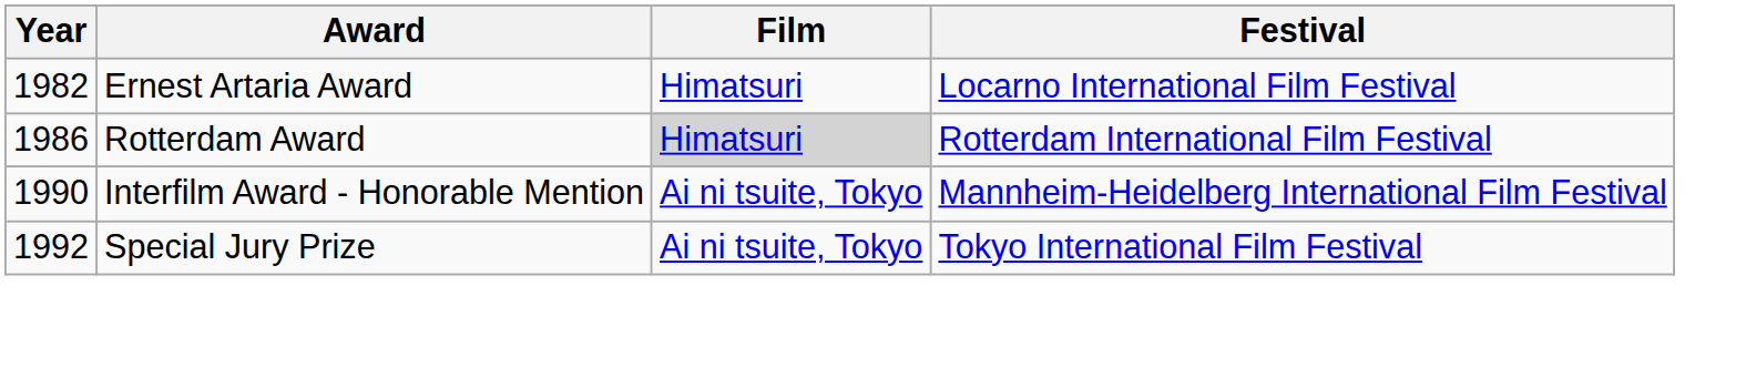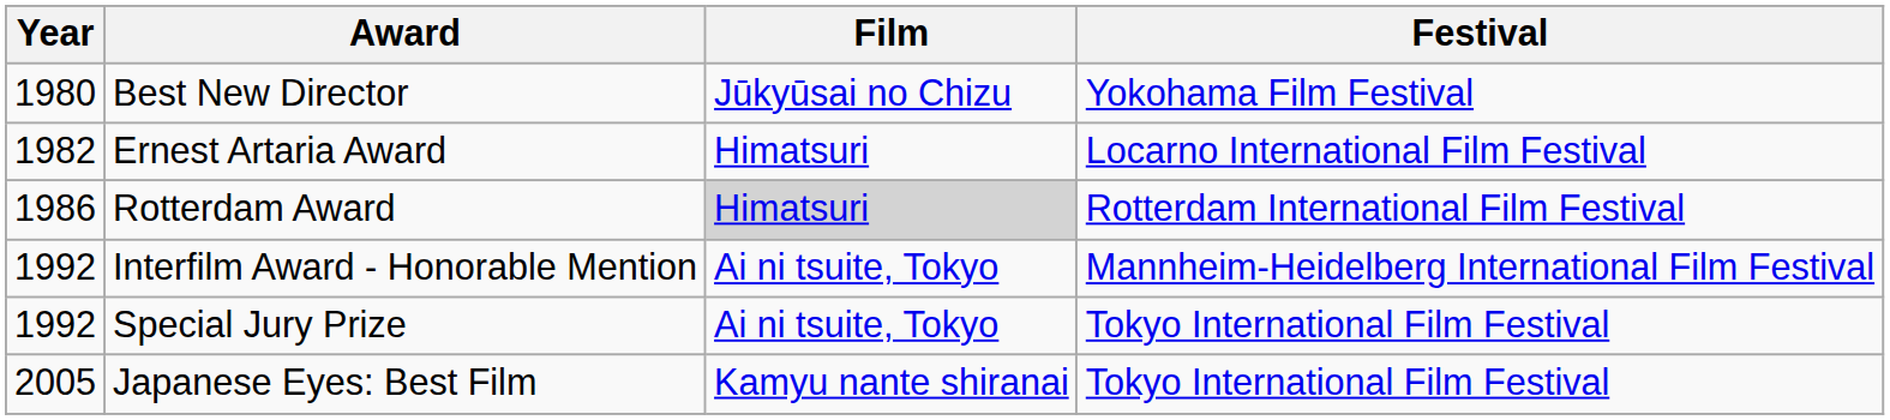 <table class="wikitable">
 <tr>
 <th>Year</th>
 <th>Award</th>
 <th>Film</th>
 <th>Festival</th>
+</tr>
+<tr>
+<td>1980</td>
+<td>Best New Director</td>
+<td><a href='#'>Jūkyūsai no Chizu</a></td>
+<td><a href='#'>Yokohama Film Festival</a></td>
 </tr>
 <tr>
 <td>1982</td>
 <td>Ernest Artaria Award</td>
 <td><a href='#'>Himatsuri</a></td>
 <td><a href='#'>Locarno International Film Festival</a></td>
 </tr>
 <tr>
 <td>1986</td>
 <td>Rotterdam Award</td>
 <td style="background: lightgrey;"><a href='#'>Himatsuri</a></td>
 <td><a href='#'>Rotterdam International Film Festival</a></td>
 </tr>
 <tr>
-<td>1990</td>
+<td>1992</td>
 <td>Interfilm Award - Honorable Mention</td>
 <td><a href='#'>Ai ni tsuite, Tokyo</a></td>
 <td><a href='#'>Mannheim-Heidelberg International Film Festival</a></td>
 </tr>
 <tr>
 <td>1992</td>
 <td>Special Jury Prize</td>
 <td><a href='#'>Ai ni tsuite, Tokyo</a></td>
 <td><a href='#'>Tokyo International Film Festival</a></td>
 </tr>
+<tr>
+<td>2005</td>
+<td>Japanese Eyes: Best Film</td>
+<td><a href='#'>Kamyu nante shiranai</a></td>
+<td><a href='#'>Tokyo International Film Festival</a></td>
+</tr>
 </table>
